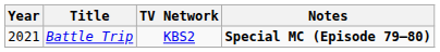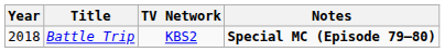 <table class="wikitable" style="text-align:center; table-layout:fixed; margin-right:0">
 <tr>
 <th>Year</th>
 <th>Title</th>
 <th>TV Network</th>
 <th>Notes</th>
 </tr>
 <tr>
-<td>2021</td>
+<td>2018</td>
 <td><em><a href='#'>Battle Trip</a></em></td>
 <td><a href='#'>KBS2</a></td>
 <td><strong>Special MC (Episode 79–80)</strong></td>
 </tr>
 <tr>
 </tr>
 </table>
